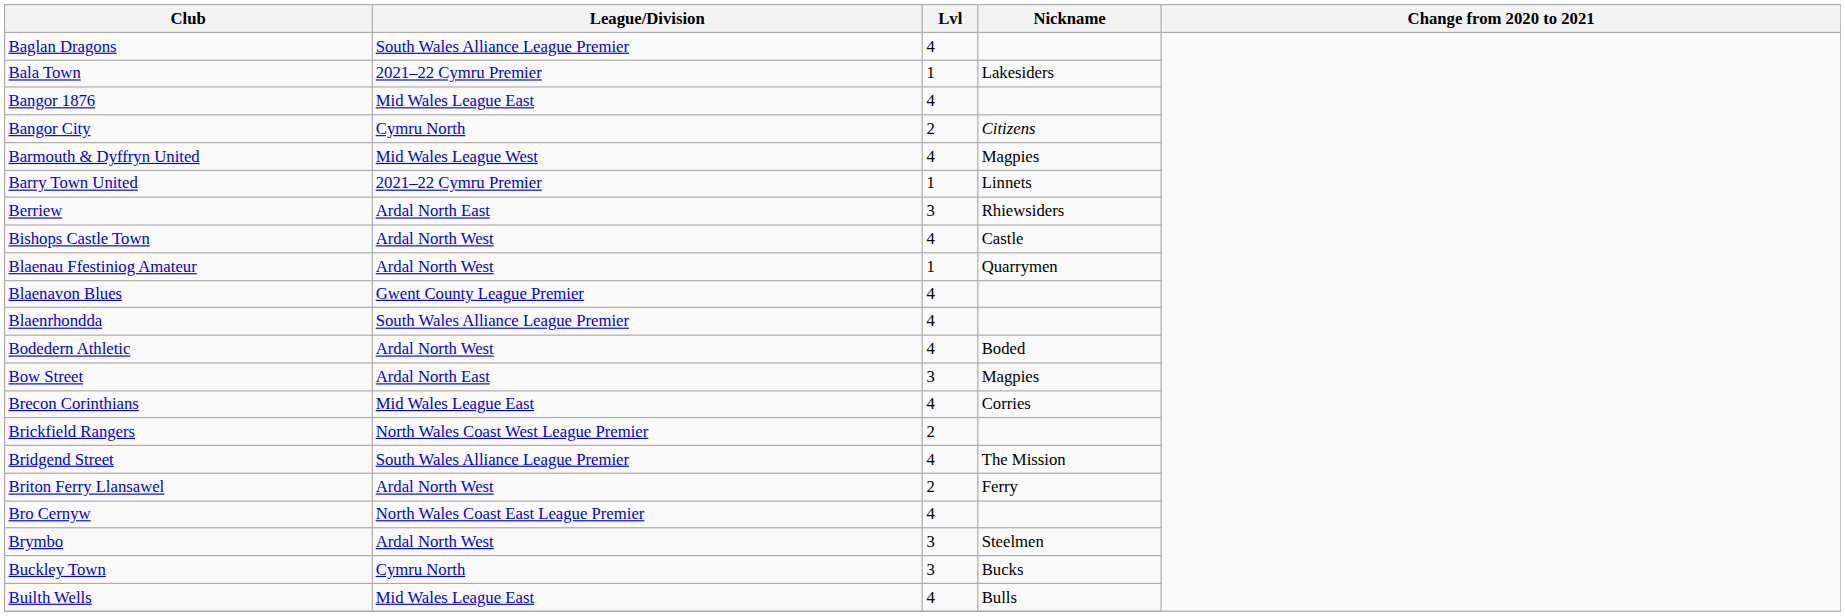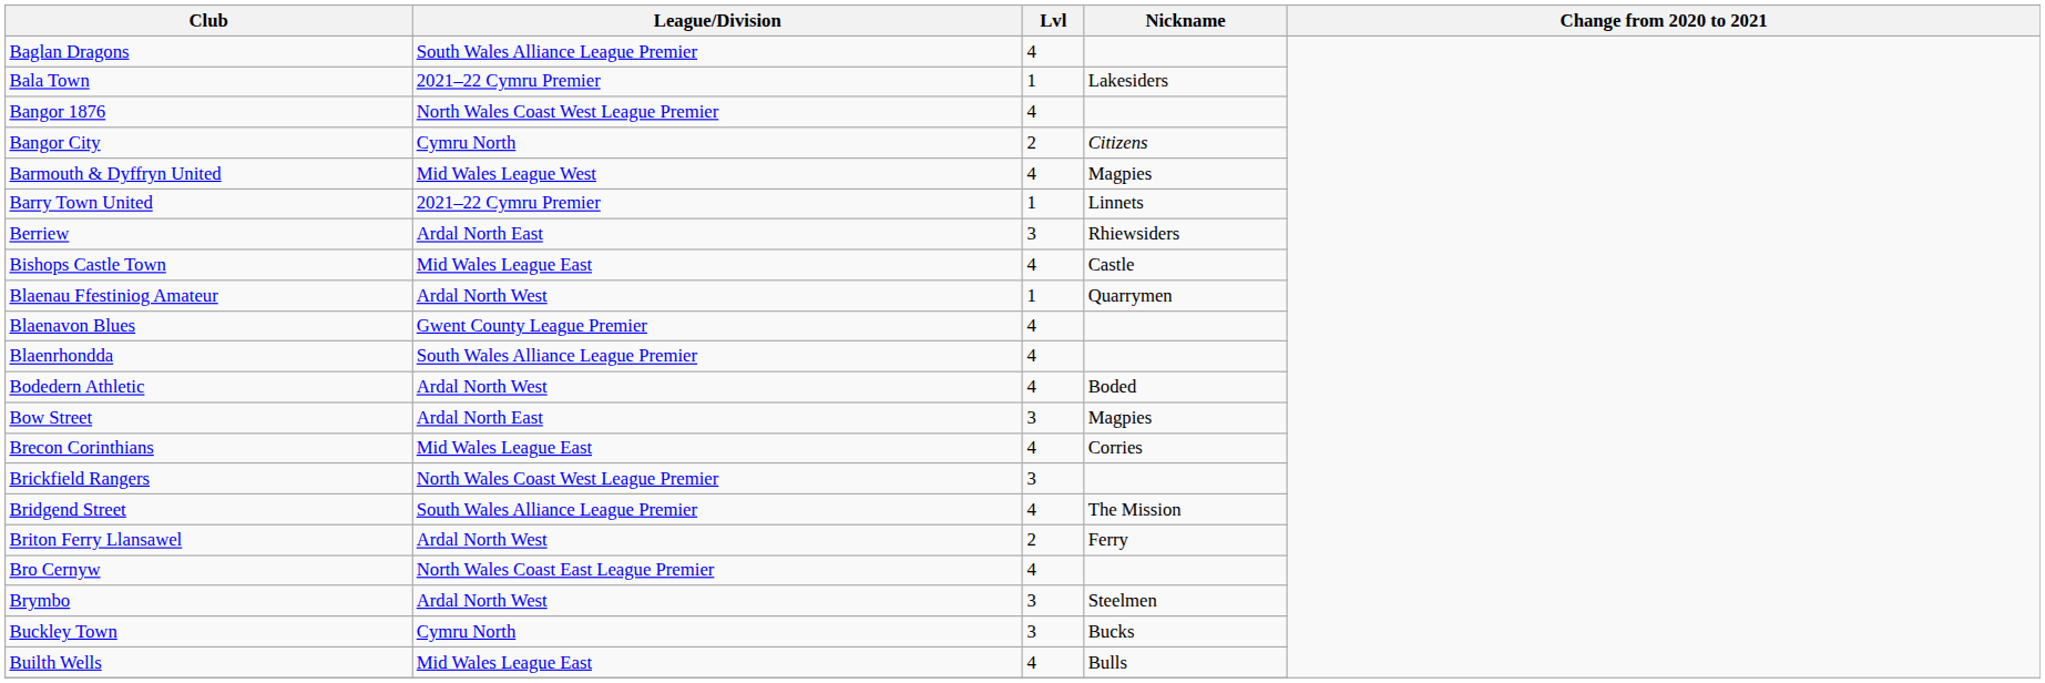 <table class="wikitable sortable" width=100% style="font-size:90%">
 <tr>
 <th width=20%>Club</th>
 <th width=30%>League/Division</th>
 <th width=3%>Lvl</th>
 <th width=10%>Nickname</th>
 <th width=37%>Change from 2020 to 2021</th>
 </tr>
 <tr>
 <td><a href='#'>Baglan Dragons</a></td>
 <td><a href='#'>South Wales Alliance League Premier</a></td>
 <td>4</td>
 <td></td>
 </tr>
 <tr>
 <td><a href='#'>Bala Town</a></td>
 <td><a href='#'>2021–22 Cymru Premier</a></td>
 <td>1</td>
 <td>Lakesiders</td>
 </tr>
 <tr>
 <td><a href='#'>Bangor 1876</a></td>
-<td><a href='#'>Mid Wales League East</a></td>
+<td><a href='#'>North Wales Coast West League Premier</a></td>
 <td>4</td>
 <td></td>
 </tr>
 <tr>
 <td><a href='#'>Bangor City</a></td>
 <td><a href='#'>Cymru North</a></td>
 <td>2</td>
 <td><em>Citizens</em></td>
 </tr>
 <tr>
 <td><a href='#'>Barmouth & Dyffryn United</a></td>
 <td><a href='#'>Mid Wales League West</a></td>
 <td>4</td>
 <td>Magpies</td>
 </tr>
 <tr>
 <td><a href='#'>Barry Town United</a></td>
 <td><a href='#'>2021–22 Cymru Premier</a></td>
 <td>1</td>
 <td>Linnets</td>
 </tr>
 <tr>
 <td><a href='#'>Berriew</a></td>
 <td><a href='#'>Ardal North East</a></td>
 <td>3</td>
 <td>Rhiewsiders</td>
 </tr>
 <tr>
 <td><a href='#'>Bishops Castle Town</a></td>
-<td><a href='#'>Ardal North West</a></td>
+<td><a href='#'>Mid Wales League East</a></td>
 <td>4</td>
 <td>Castle</td>
 </tr>
 <tr>
 <td><a href='#'>Blaenau Ffestiniog Amateur</a></td>
 <td><a href='#'>Ardal North West</a></td>
 <td>1</td>
 <td>Quarrymen</td>
 </tr>
 <tr>
 <td><a href='#'>Blaenavon Blues</a></td>
 <td><a href='#'>Gwent County League Premier</a></td>
 <td>4</td>
 <td></td>
 </tr>
 <tr>
 <td><a href='#'>Blaenrhondda</a></td>
 <td><a href='#'>South Wales Alliance League Premier</a></td>
 <td>4</td>
 <td></td>
 </tr>
 <tr>
 <td><a href='#'>Bodedern Athletic</a></td>
 <td><a href='#'>Ardal North West</a></td>
 <td>4</td>
 <td>Boded</td>
 </tr>
 <tr>
 <td><a href='#'>Bow Street</a></td>
 <td><a href='#'>Ardal North East</a></td>
 <td>3</td>
 <td>Magpies</td>
 </tr>
 <tr>
 <td><a href='#'>Brecon Corinthians</a></td>
 <td><a href='#'>Mid Wales League East</a></td>
 <td>4</td>
 <td>Corries</td>
 </tr>
 <tr>
 <td><a href='#'>Brickfield Rangers</a></td>
 <td><a href='#'>North Wales Coast West League Premier</a></td>
-<td>2</td>
+<td>3</td>
 <td></td>
 </tr>
 <tr>
 <td><a href='#'>Bridgend Street</a></td>
 <td><a href='#'>South Wales Alliance League Premier</a></td>
 <td>4</td>
 <td>The Mission</td>
 </tr>
 <tr>
 <td><a href='#'>Briton Ferry Llansawel</a></td>
 <td><a href='#'>Ardal North West</a></td>
 <td>2</td>
 <td>Ferry</td>
 </tr>
 <tr>
 <td><a href='#'>Bro Cernyw</a></td>
 <td><a href='#'>North Wales Coast East League Premier</a></td>
 <td>4</td>
 <td></td>
 </tr>
 <tr>
 <td><a href='#'>Brymbo</a></td>
 <td><a href='#'>Ardal North West</a></td>
 <td>3</td>
 <td>Steelmen</td>
 </tr>
 <tr>
 <td><a href='#'>Buckley Town</a></td>
 <td><a href='#'>Cymru North</a></td>
 <td>3</td>
 <td>Bucks</td>
 </tr>
 <tr>
 <td><a href='#'>Builth Wells</a></td>
 <td><a href='#'>Mid Wales League East</a></td>
 <td>4</td>
 <td>Bulls</td>
 </tr>
 <tr>
 </tr>
 </table>
